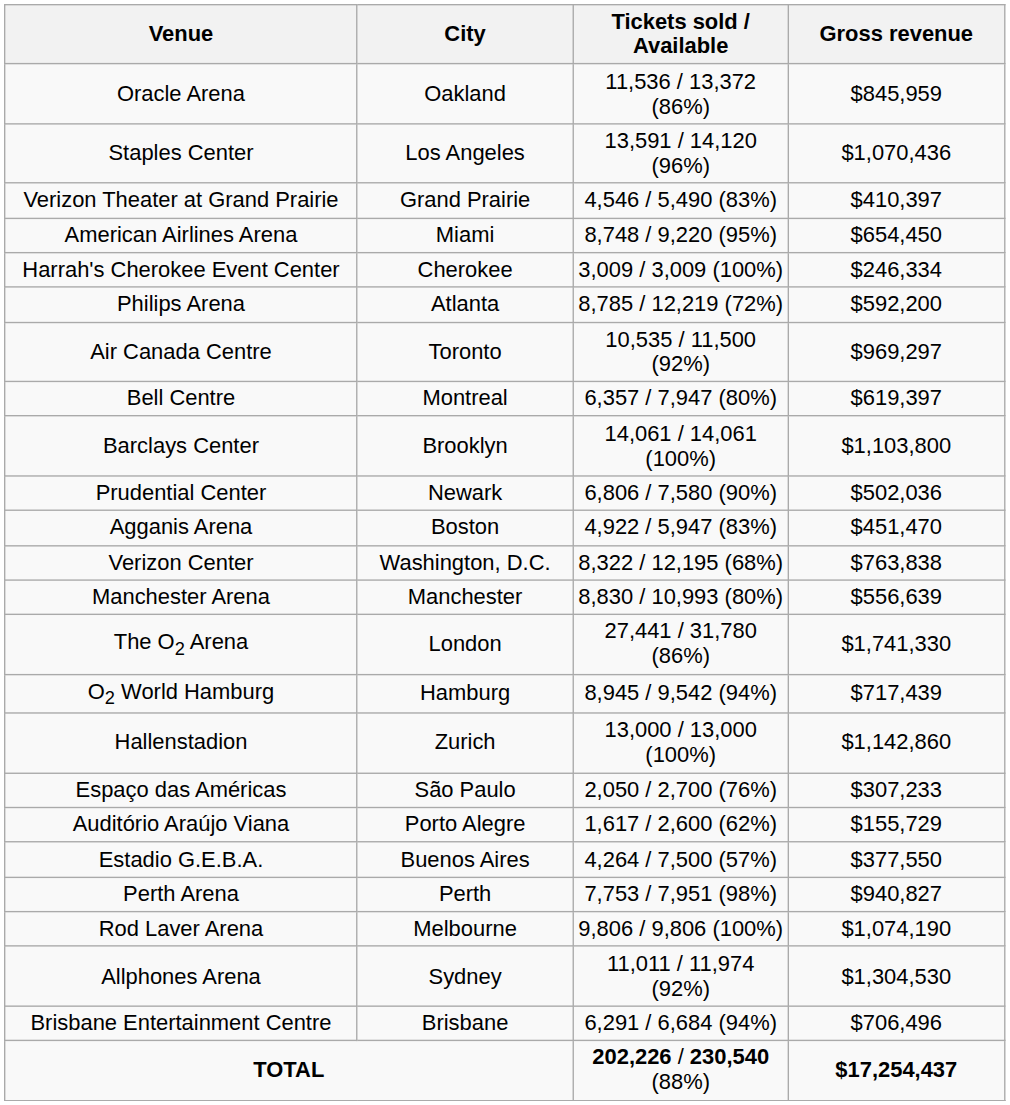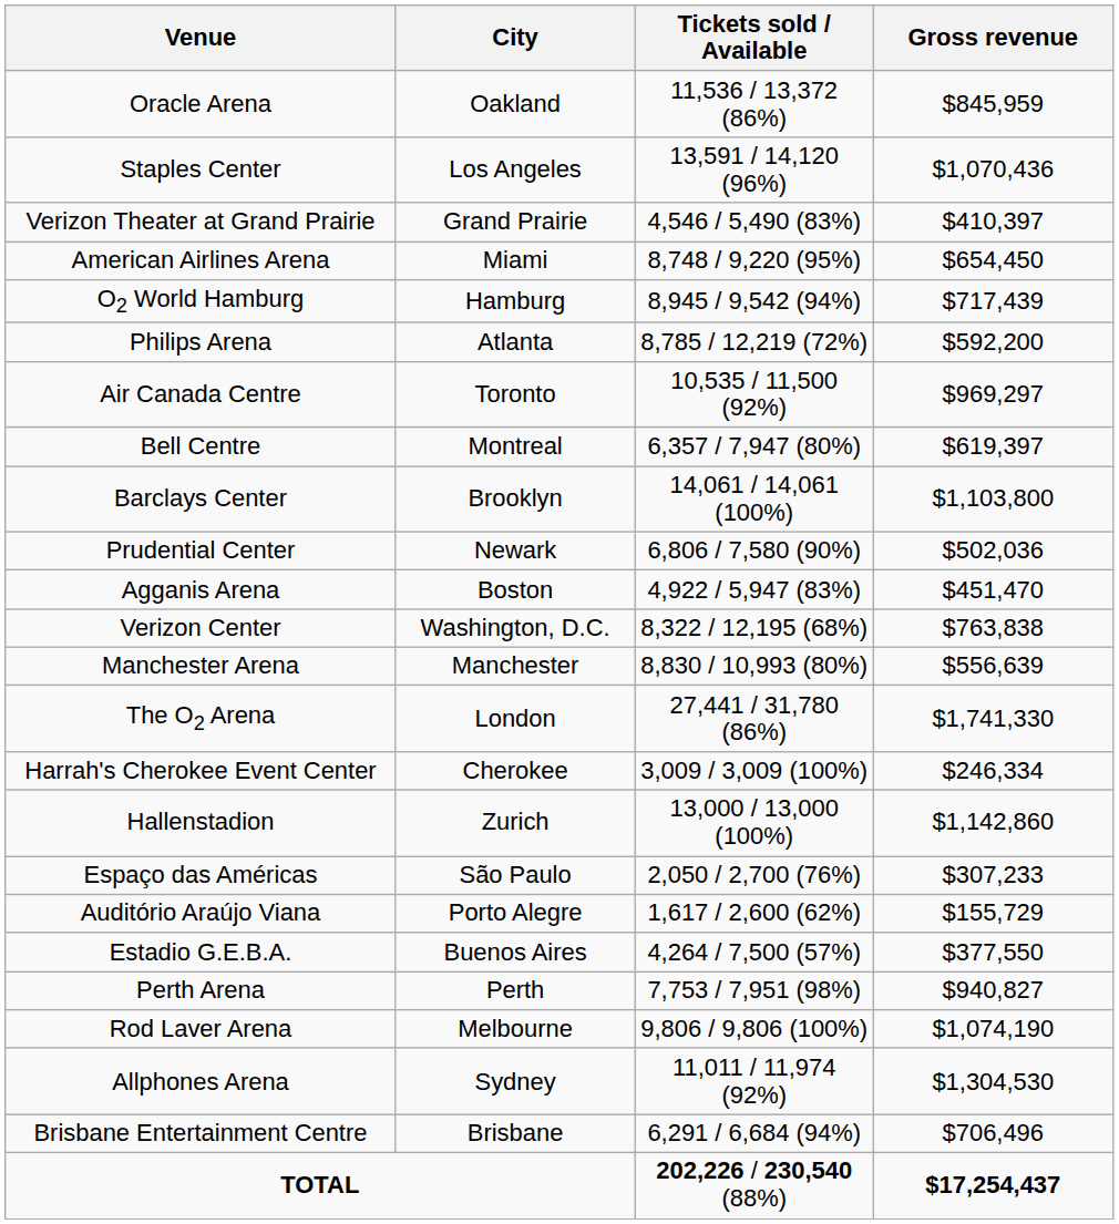 <table class="wikitable" style="text-align:center">
 <tr>
 <th style="width:250px;">Venue</th>
 <th style="width:150px;">City</th>
 <th style="width:150px;">Tickets sold / Available</th>
 <th style="width:150px;">Gross revenue</th>
 </tr>
 <tr>
 <td>Oracle Arena</td>
 <td>Oakland</td>
 <td>11,536 / 13,372 (86%)</td>
 <td>$845,959</td>
 </tr>
 <tr>
 <td>Staples Center</td>
 <td>Los Angeles</td>
 <td>13,591 / 14,120 (96%)</td>
 <td>$1,070,436</td>
 </tr>
 <tr>
 <td>Verizon Theater at Grand Prairie</td>
 <td>Grand Prairie</td>
 <td>4,546 / 5,490 (83%)</td>
 <td>$410,397</td>
 </tr>
 <tr>
 <td>American Airlines Arena</td>
 <td>Miami</td>
 <td>8,748 / 9,220 (95%)</td>
 <td>$654,450</td>
 </tr>
 <tr>
-<td>Harrah's Cherokee Event Center</td>
-<td>Cherokee</td>
-<td>3,009 / 3,009 (100%)</td>
-<td>$246,334</td>
+<td>O<sub>2</sub> World Hamburg</td>
+<td>Hamburg</td>
+<td>8,945 / 9,542 (94%)</td>
+<td>$717,439</td>
 </tr>
 <tr>
 <td>Philips Arena</td>
 <td>Atlanta</td>
 <td>8,785 / 12,219 (72%)</td>
 <td>$592,200</td>
 </tr>
 <tr>
 <td>Air Canada Centre</td>
 <td>Toronto</td>
 <td>10,535 / 11,500 (92%)</td>
 <td>$969,297</td>
 </tr>
 <tr>
 <td>Bell Centre</td>
 <td>Montreal</td>
 <td>6,357 / 7,947 (80%)</td>
 <td>$619,397</td>
 </tr>
 <tr>
 <td>Barclays Center</td>
 <td>Brooklyn</td>
 <td>14,061 / 14,061 (100%)</td>
 <td>$1,103,800</td>
 </tr>
 <tr>
 <td>Prudential Center</td>
 <td>Newark</td>
 <td>6,806 / 7,580 (90%)</td>
 <td>$502,036</td>
 </tr>
 <tr>
 <td>Agganis Arena</td>
 <td>Boston</td>
 <td>4,922 / 5,947 (83%)</td>
 <td>$451,470</td>
 </tr>
 <tr>
 <td>Verizon Center</td>
 <td>Washington, D.C.</td>
 <td>8,322 / 12,195 (68%)</td>
 <td>$763,838</td>
 </tr>
 <tr>
 <td>Manchester Arena</td>
 <td>Manchester</td>
 <td>8,830 / 10,993 (80%)</td>
 <td>$556,639</td>
 </tr>
 <tr>
 <td>The O<sub>2</sub> Arena</td>
 <td>London</td>
 <td>27,441 / 31,780 (86%)</td>
 <td>$1,741,330</td>
 </tr>
 <tr>
-<td>O<sub>2</sub> World Hamburg</td>
-<td>Hamburg</td>
-<td>8,945 / 9,542 (94%)</td>
-<td>$717,439</td>
+<td>Harrah's Cherokee Event Center</td>
+<td>Cherokee</td>
+<td>3,009 / 3,009 (100%)</td>
+<td>$246,334</td>
 </tr>
 <tr>
 <td>Hallenstadion</td>
 <td>Zurich</td>
 <td>13,000 / 13,000 (100%)</td>
 <td>$1,142,860</td>
 </tr>
 <tr>
 <td>Espaço das Américas</td>
 <td>São Paulo</td>
 <td>2,050 / 2,700 (76%)</td>
 <td>$307,233</td>
 </tr>
 <tr>
 <td>Auditório Araújo Viana</td>
 <td>Porto Alegre</td>
 <td>1,617 / 2,600 (62%)</td>
 <td>$155,729</td>
 </tr>
 <tr>
 <td>Estadio G.E.B.A.</td>
 <td>Buenos Aires</td>
 <td>4,264 / 7,500 (57%)</td>
 <td>$377,550</td>
 </tr>
 <tr>
 <td>Perth Arena</td>
 <td>Perth</td>
 <td>7,753 / 7,951 (98%)</td>
 <td>$940,827</td>
 </tr>
 <tr>
 <td>Rod Laver Arena</td>
 <td>Melbourne</td>
 <td>9,806 / 9,806 (100%)</td>
 <td>$1,074,190</td>
 </tr>
 <tr>
 <td>Allphones Arena</td>
 <td>Sydney</td>
 <td>11,011 / 11,974 (92%)</td>
 <td>$1,304,530</td>
 </tr>
 <tr>
 <td>Brisbane Entertainment Centre</td>
 <td>Brisbane</td>
 <td>6,291 / 6,684 (94%)</td>
 <td>$706,496</td>
 </tr>
 <tr>
 <td colspan="2"><strong>TOTAL</strong></td>
 <td><strong>202,226</strong> / <strong>230,540</strong> (88%)</td>
 <td><strong>$17,254,437</strong></td>
 </tr>
 <tr>
 </tr>
 </table>
